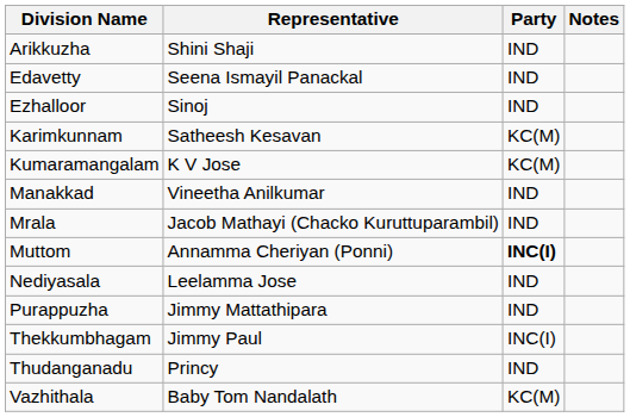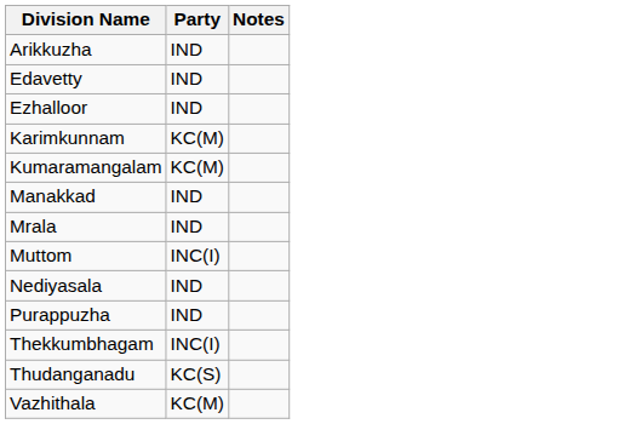 <table class="wikitable">
 <tr>
 <th>Division Name</th>
-<th>Representative</th>
 <th>Party</th>
 <th>Notes</th>
 </tr>
 <tr>
 <td>Arikkuzha</td>
-<td>Shini Shaji</td>
 <td>IND</td>
 <td></td>
 </tr>
 <tr>
 <td>Edavetty</td>
-<td>Seena Ismayil Panackal</td>
 <td>IND</td>
 <td></td>
 </tr>
 <tr>
 <td>Ezhalloor</td>
-<td>Sinoj</td>
 <td>IND</td>
 <td></td>
 </tr>
 <tr>
 <td>Karimkunnam</td>
-<td>Satheesh Kesavan</td>
 <td>KC(M)</td>
 <td></td>
 </tr>
 <tr>
 <td>Kumaramangalam</td>
-<td>K V Jose</td>
 <td>KC(M)</td>
 <td></td>
 </tr>
 <tr>
 <td>Manakkad</td>
-<td>Vineetha Anilkumar</td>
 <td>IND</td>
 <td></td>
 </tr>
 <tr>
 <td>Mrala</td>
-<td>Jacob Mathayi (Chacko Kuruttuparambil)</td>
 <td>IND</td>
 <td></td>
 </tr>
 <tr>
 <td>Muttom</td>
-<td>Annamma Cheriyan (Ponni)</td>
-<td><strong>INC(I)</strong></td>
+<td>INC(I)</td>
 <td></td>
 </tr>
 <tr>
 <td>Nediyasala</td>
-<td>Leelamma Jose</td>
 <td>IND</td>
 <td></td>
 </tr>
 <tr>
 <td>Purappuzha</td>
-<td>Jimmy Mattathipara</td>
 <td>IND</td>
 <td></td>
 </tr>
 <tr>
 <td>Thekkumbhagam</td>
-<td>Jimmy Paul</td>
 <td>INC(I)</td>
 <td></td>
 </tr>
 <tr>
 <td>Thudanganadu</td>
-<td>Princy</td>
-<td>IND</td>
+<td>KC(S)</td>
 <td></td>
 </tr>
 <tr>
 <td>Vazhithala</td>
-<td>Baby Tom Nandalath</td>
 <td>KC(M)</td>
 <td></td>
 </tr>
 </table>
